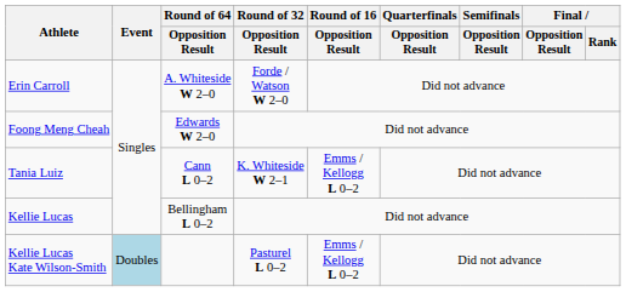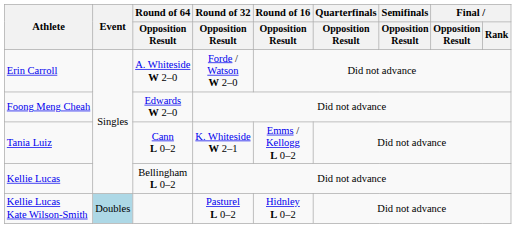 <table class="wikitable" style="font-size:90%;text-align:center">
 <tr>
 <th rowspan=2>Athlete</th>
 <th rowspan=2>Event</th>
 <th>Round of 64</th>
 <th>Round of 32</th>
 <th>Round of 16</th>
 <th>Quarterfinals</th>
 <th>Semifinals</th>
 <th colspan=2>Final / </th>
 </tr>
 <tr style="font-size:95%">
 <th>Opposition<br>Result</th>
 <th>Opposition<br>Result</th>
 <th>Opposition<br>Result</th>
 <th>Opposition<br>Result</th>
 <th>Opposition<br>Result</th>
 <th>Opposition<br>Result</th>
 <th>Rank</th>
 </tr>
 <tr>
 <td align=left><a href='#'>Erin Carroll</a></td>
 <td rowspan=4>Singles</td>
 <td> <a href='#'>A. Whiteside</a> <br> <strong>W</strong> 2–0</td>
 <td> <a href='#'>Forde</a> /<br><a href='#'>Watson</a> <br> <strong>W</strong> 2–0</td>
 <td colspan=5>Did not advance</td>
 </tr>
 <tr>
 <td align=left><a href='#'>Foong Meng Cheah</a></td>
 <td> <a href='#'>Edwards</a> <br> <strong>W</strong> 2–0</td>
 <td colspan=6>Did not advance</td>
 </tr>
 <tr>
 <td align=left><a href='#'>Tania Luiz</a></td>
 <td> <a href='#'>Cann</a> <br> <strong>L</strong> 0–2</td>
 <td> <a href='#'>K. Whiteside</a> <br> <strong>W</strong> 2–1</td>
 <td> <a href='#'>Emms</a> /<br> <a href='#'>Kellogg</a> <br> <strong>L</strong> 0–2</td>
 <td colspan=4>Did not advance</td>
 </tr>
 <tr>
 <td align=left><a href='#'>Kellie Lucas</a></td>
 <td> Bellingham <br> <strong>L</strong> 0–2</td>
 <td colspan=6>Did not advance</td>
 </tr>
 <tr>
 <td align=left><a href='#'>Kellie Lucas</a><br><a href='#'>Kate Wilson-Smith</a></td>
 <td style="background: lightblue;">Doubles</td>
 <td></td>
 <td> <a href='#'>Pasturel</a> <br> <strong>L</strong> 0–2</td>
-<td> <a href='#'>Emms</a> /<br> <a href='#'>Kellogg</a> <br> <strong>L</strong> 0–2</td>
+<td> <a href='#'>Hidnley</a> <br> <strong>L</strong> 0–2</td>
 <td colspan=4>Did not advance</td>
 </tr>
 </table>
